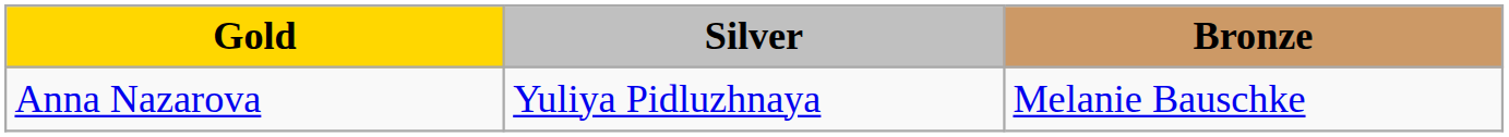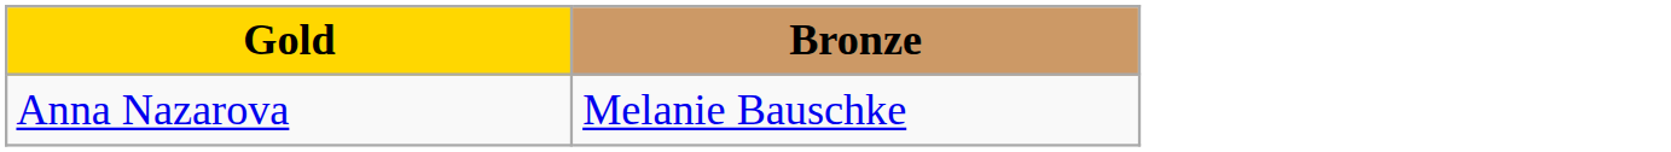 <table class="wikitable" style="text-align:left">
 <tr align="center">
 <td width=200 bgcolor=gold><strong>Gold</strong></td>
-<td width=200 bgcolor=silver><strong>Silver</strong></td>
 <td width=200 bgcolor=CC9966><strong>Bronze</strong></td>
 </tr>
 <tr>
 <td><a href='#'>Anna Nazarova</a><br><em></em></td>
-<td><a href='#'>Yuliya Pidluzhnaya</a><br><em></em></td>
 <td><a href='#'>Melanie Bauschke</a><br><em></em></td>
 </tr>
 </table>
